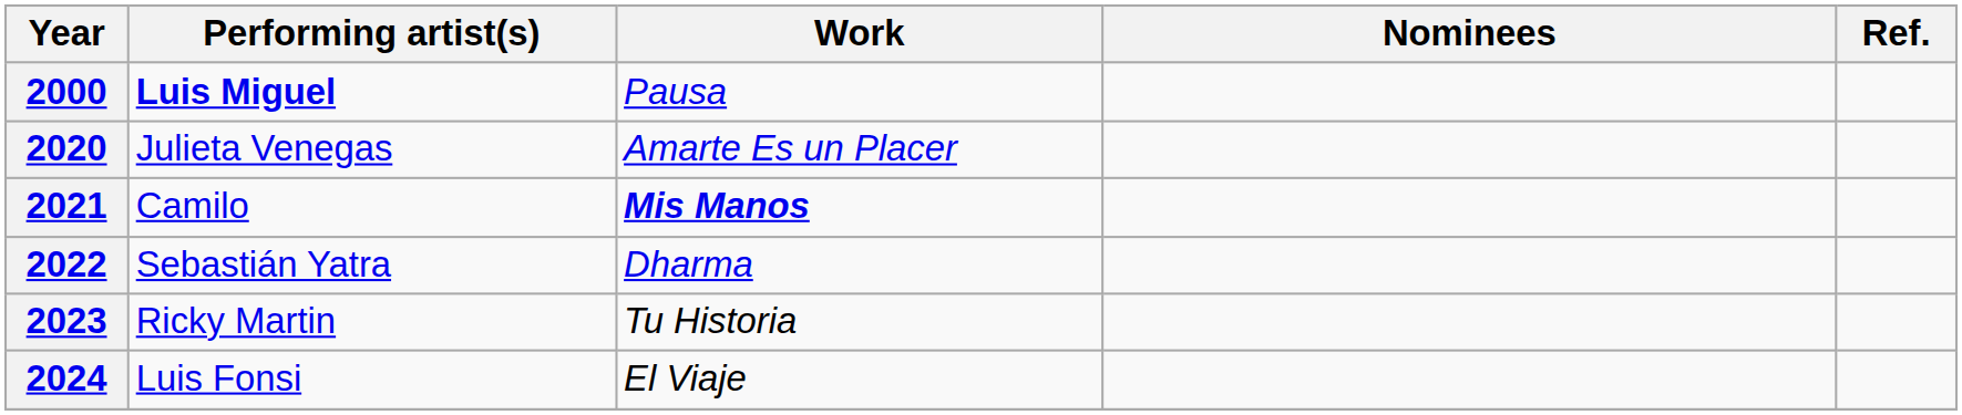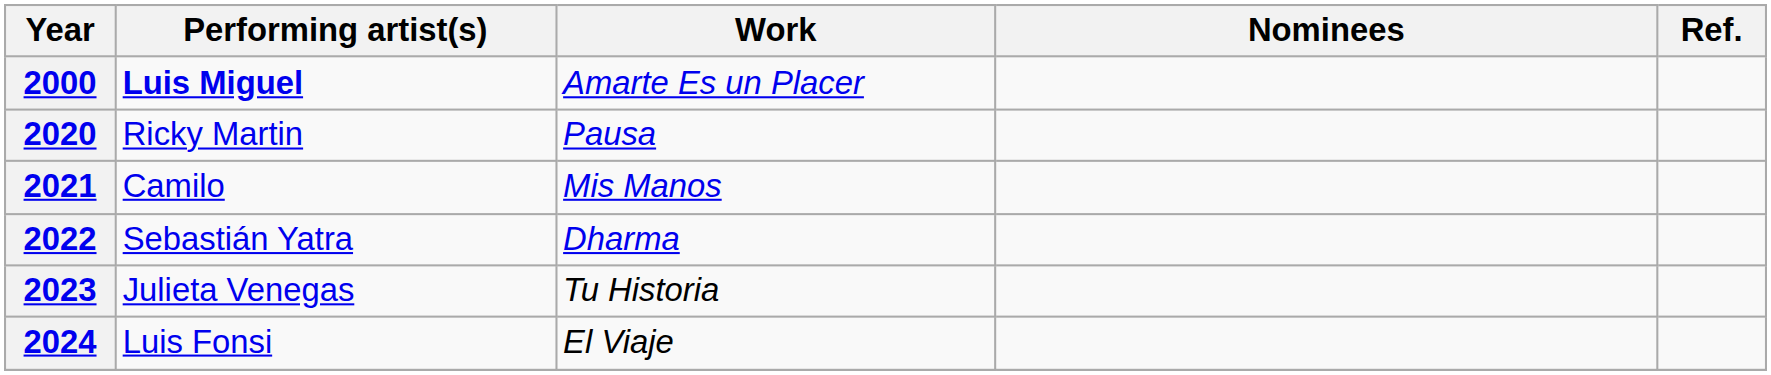 <table class="wikitable plainrowheaders sortable">
 <tr>
 <th scope="col" width="5%">Year</th>
 <th scope="col" width="20%">Performing artist(s)</th>
 <th scope="col" width="20%">Work</th>
 <th scope="col" class="unsortable" width="30%">Nominees</th>
 <th scope="col" class="unsortable" width="5%">Ref.</th>
 </tr>
 <tr>
 <th style="text-align:center;"><a href='#'>2000</a></th>
 <td><strong><a href='#'>Luis Miguel</a></strong></td>
-<td><em><a href='#'>Pausa</a></em></td>
+<td><em><a href='#'>Amarte Es un Placer</a></em></td>
 <td></td>
 <td style="text-align:center;"></td>
 </tr>
 <tr>
 <th style="text-align:center;" scope="row"><a href='#'><strong>2020</strong></a></th>
-<td><a href='#'>Julieta Venegas</a></td>
-<td><em><a href='#'>Amarte Es un Placer</a></em></td>
+<td><a href='#'>Ricky Martin</a></td>
+<td><em><a href='#'>Pausa</a></em></td>
 <td></td>
 <td style="text-align:center;"></td>
 </tr>
 <tr>
 <th style="text-align:center;" scope="row"><a href='#'><strong>2021</strong></a></th>
 <td><a href='#'>Camilo</a></td>
-<td><strong><em><a href='#'>Mis Manos</a></em></strong></td>
+<td><em><a href='#'>Mis Manos</a></em></td>
 <td></td>
 <td style="text-align:center;"></td>
 </tr>
 <tr>
 <th style="text-align:center;" scope="row"><a href='#'><strong>2022</strong></a></th>
 <td><a href='#'>Sebastián Yatra</a></td>
 <td><em><a href='#'>Dharma</a></em></td>
 <td></td>
 <td style="text-align:center;"></td>
 </tr>
 <tr>
 <th style="text-align:center;" scope="row"><a href='#'><strong>2023</strong></a></th>
-<td><a href='#'>Ricky Martin</a></td>
+<td><a href='#'>Julieta Venegas</a></td>
 <td><em>Tu Historia</em></td>
 <td></td>
 <td style="text-align:center;"></td>
 </tr>
 <tr>
 <th style="text-align:center;" scope="row"><a href='#'><strong>2024</strong></a></th>
 <td><a href='#'>Luis Fonsi</a></td>
 <td><em>El Viaje</em></td>
 <td></td>
 <td align="center"></td>
 </tr>
 <tr>
 </tr>
 </table>
